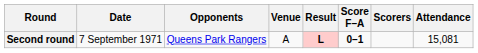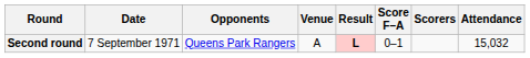 <table class="wikitable plainrowheaders" style="text-align:center">
 <tr>
 <th scope="col">Round</th>
 <th scope="col">Date</th>
 <th scope="col">Opponents</th>
 <th scope="col">Venue</th>
 <th scope="col">Result</th>
 <th scope="col">Score<br>F–A</th>
 <th scope="col">Scorers</th>
 <th scope="col">Attendance</th>
 </tr>
 <tr>
 <th scope="row">Second round</th>
 <td align="left">7 September 1971</td>
 <td align="left"><a href='#'>Queens Park Rangers</a></td>
 <td>A</td>
 <td style=background:#fcc><strong>L</strong></td>
-<td><strong>0–1</strong></td>
+<td>0–1</td>
 <td align="left"></td>
-<td>15,081</td>
+<td>15,032</td>
 </tr>
 </table>
